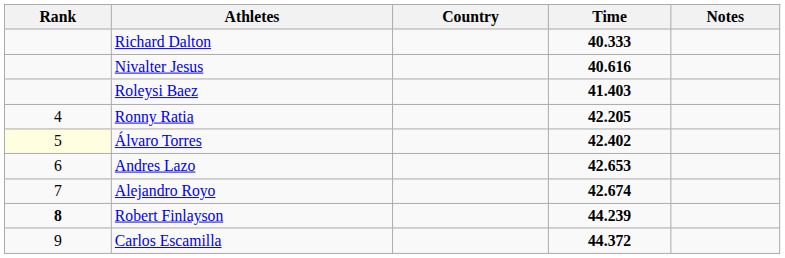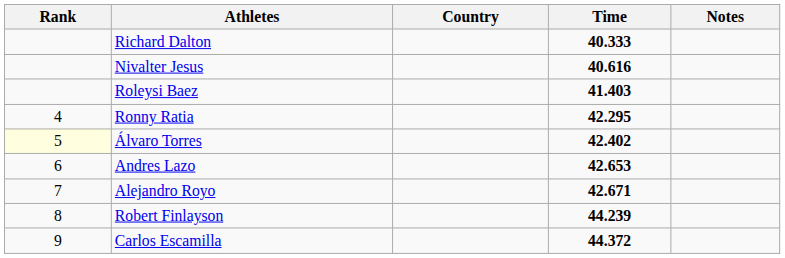 <table class="wikitable" width=50% style="text-align:center">
 <tr>
 <th>Rank</th>
 <th>Athletes</th>
 <th>Country</th>
 <th>Time</th>
 <th>Notes</th>
 </tr>
 <tr>
 <td></td>
 <td align=left><a href='#'>Richard Dalton</a></td>
 <td align=left></td>
 <td><strong>40.333</strong></td>
 <td></td>
 </tr>
 <tr>
 <td></td>
 <td align=left><a href='#'>Nivalter Jesus</a></td>
 <td align=left></td>
 <td><strong>40.616</strong></td>
 <td></td>
 </tr>
 <tr>
 <td></td>
 <td align=left><a href='#'>Roleysi Baez</a></td>
 <td align=left></td>
 <td><strong>41.403</strong></td>
 <td></td>
 </tr>
 <tr>
 <td>4</td>
 <td align=left><a href='#'>Ronny Ratia</a></td>
 <td align=left></td>
-<td><strong>42.205</strong></td>
+<td><strong>42.295</strong></td>
 <td></td>
 </tr>
 <tr>
 <td style="background: lightyellow;">5</td>
 <td align=left><a href='#'>Álvaro Torres</a></td>
 <td align=left></td>
 <td><strong>42.402</strong></td>
 <td></td>
 </tr>
 <tr>
 <td>6</td>
 <td align=left><a href='#'>Andres Lazo</a></td>
 <td align=left></td>
 <td><strong>42.653</strong></td>
 <td></td>
 </tr>
 <tr>
 <td>7</td>
 <td align=left><a href='#'>Alejandro Royo</a></td>
 <td align=left></td>
-<td><strong>42.674</strong></td>
+<td><strong>42.671</strong></td>
 <td></td>
 </tr>
 <tr>
-<td><strong>8</strong></td>
+<td>8</td>
 <td align=left><a href='#'>Robert Finlayson</a></td>
 <td align=left></td>
 <td><strong>44.239</strong></td>
 <td></td>
 </tr>
 <tr>
 <td>9</td>
 <td align=left><a href='#'>Carlos Escamilla</a></td>
 <td align=left></td>
 <td><strong>44.372</strong></td>
 <td></td>
 </tr>
 </table>
